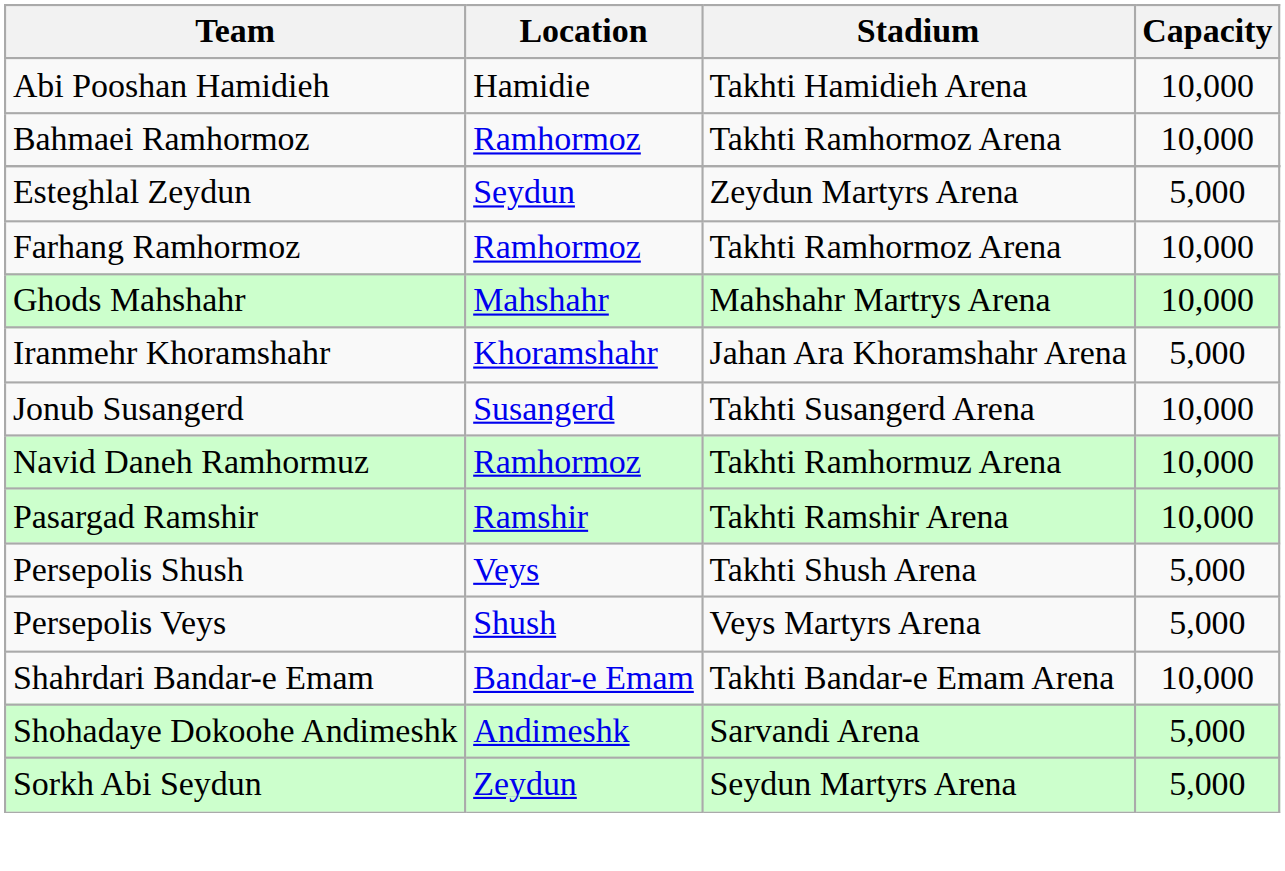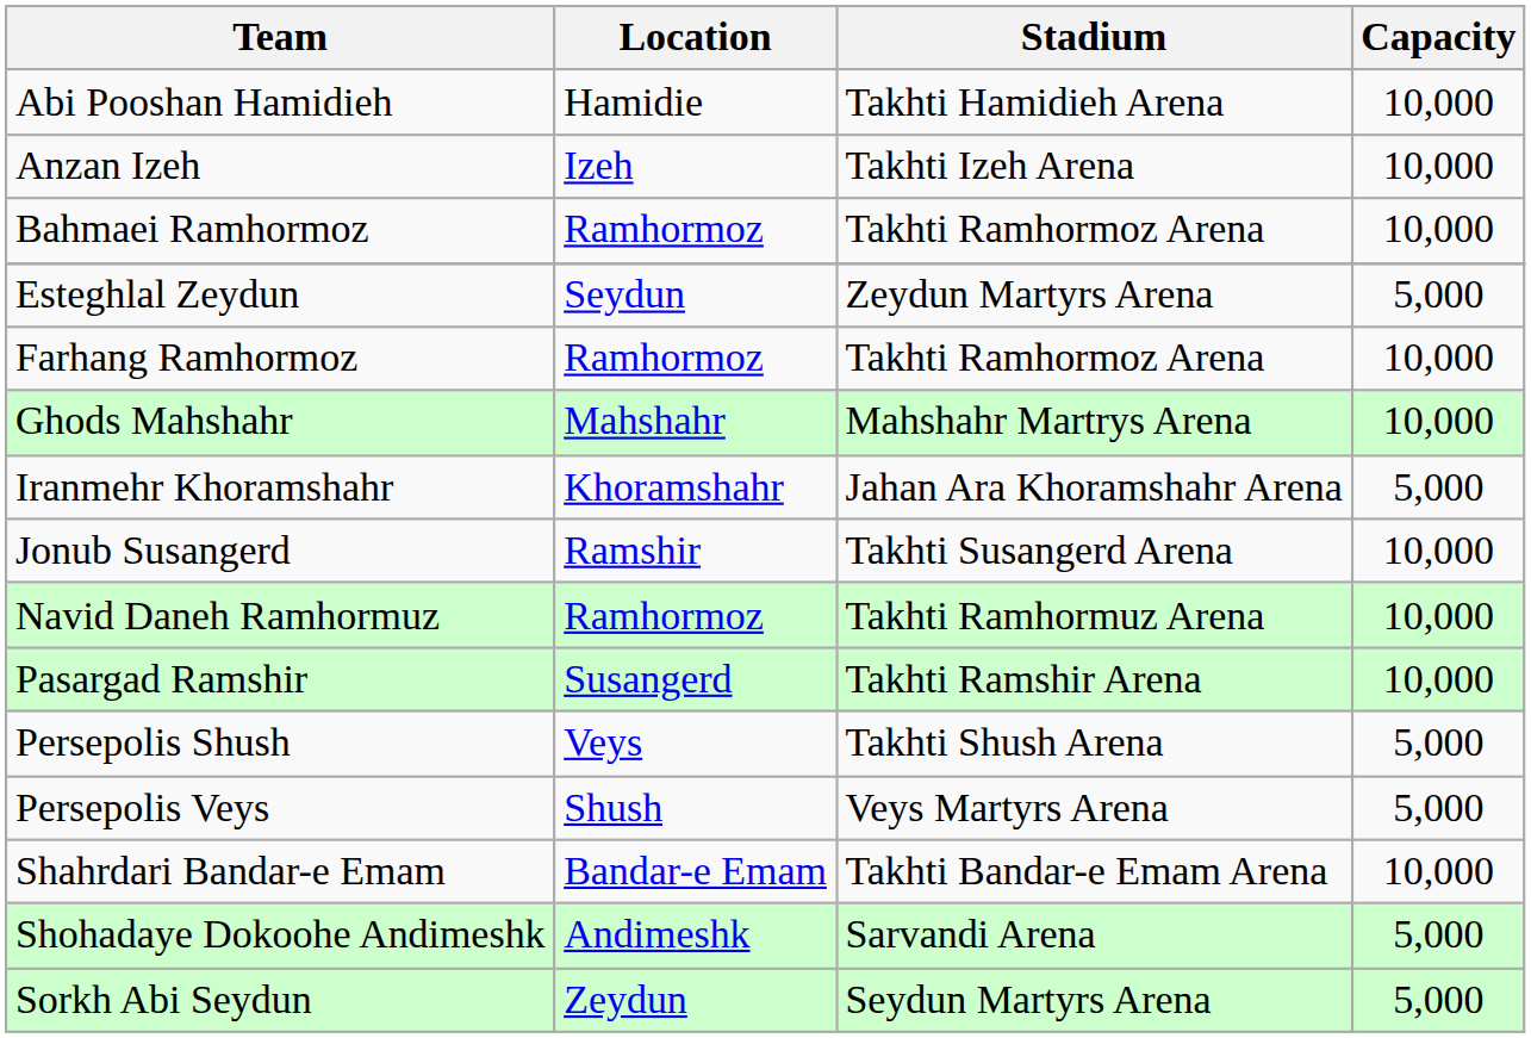 <table class="wikitable sortable">
 <tr>
 <th>Team</th>
 <th>Location</th>
 <th>Stadium</th>
 <th>Capacity</th>
 </tr>
 <tr>
 <td>Abi Pooshan Hamidieh</td>
 <td>Hamidie</td>
 <td>Takhti Hamidieh Arena</td>
+<td style="text-align: center">10,000</td>
+</tr>
+<tr>
+<td>Anzan Izeh</td>
+<td><a href='#'>Izeh</a></td>
+<td>Takhti Izeh Arena</td>
 <td style="text-align: center">10,000</td>
 </tr>
 <tr>
 <td>Bahmaei Ramhormoz</td>
 <td><a href='#'>Ramhormoz</a></td>
 <td>Takhti Ramhormoz Arena</td>
 <td style="text-align: center">10,000</td>
 </tr>
 <tr style="background-color: #ccffcc">
 </tr>
 <tr>
 <td>Esteghlal Zeydun</td>
 <td><a href='#'>Seydun</a></td>
 <td>Zeydun Martyrs Arena</td>
 <td style="text-align: center">5,000</td>
 </tr>
 <tr>
 <td>Farhang Ramhormoz</td>
 <td><a href='#'>Ramhormoz</a></td>
 <td>Takhti Ramhormoz Arena</td>
 <td style="text-align: center">10,000</td>
 </tr>
 <tr style="background-color: #ccffcc">
 <td>Ghods Mahshahr</td>
 <td><a href='#'>Mahshahr</a></td>
 <td>Mahshahr Martrys Arena</td>
 <td style="text-align: center">10,000</td>
 </tr>
 <tr>
 <td>Iranmehr Khoramshahr</td>
 <td><a href='#'>Khoramshahr</a></td>
 <td>Jahan Ara Khoramshahr Arena</td>
 <td style="text-align: center">5,000</td>
 </tr>
 <tr>
 <td>Jonub Susangerd</td>
-<td><a href='#'>Susangerd</a></td>
+<td><a href='#'>Ramshir</a></td>
 <td>Takhti Susangerd Arena</td>
 <td style="text-align: center">10,000</td>
 </tr>
 <tr style="background-color: #ccffcc">
 <td>Navid Daneh Ramhormuz</td>
 <td><a href='#'>Ramhormoz</a></td>
 <td>Takhti Ramhormuz Arena</td>
 <td style="text-align: center">10,000</td>
 </tr>
 <tr style="background-color: #ccffcc">
 <td>Pasargad Ramshir</td>
-<td><a href='#'>Ramshir</a></td>
+<td><a href='#'>Susangerd</a></td>
 <td>Takhti Ramshir Arena</td>
 <td style="text-align: center">10,000</td>
 </tr>
 <tr>
 <td>Persepolis Shush</td>
 <td><a href='#'>Veys</a></td>
 <td>Takhti Shush Arena</td>
 <td style="text-align: center">5,000</td>
 </tr>
 <tr>
 <td>Persepolis Veys</td>
 <td><a href='#'>Shush</a></td>
 <td>Veys Martyrs Arena</td>
 <td style="text-align: center">5,000</td>
 </tr>
 <tr>
 <td>Shahrdari Bandar-e Emam</td>
 <td><a href='#'>Bandar-e Emam</a></td>
 <td>Takhti Bandar-e Emam Arena</td>
 <td style="text-align: center">10,000</td>
 </tr>
 <tr style="background-color: #ccffcc">
 <td>Shohadaye Dokoohe Andimeshk</td>
 <td><a href='#'>Andimeshk</a></td>
 <td>Sarvandi Arena</td>
 <td style="text-align: center">5,000</td>
 </tr>
 <tr style="background-color: #ccffcc">
 <td>Sorkh Abi Seydun</td>
 <td><a href='#'>Zeydun</a></td>
 <td>Seydun Martyrs Arena</td>
 <td style="text-align: center">5,000</td>
 </tr>
 </table>
